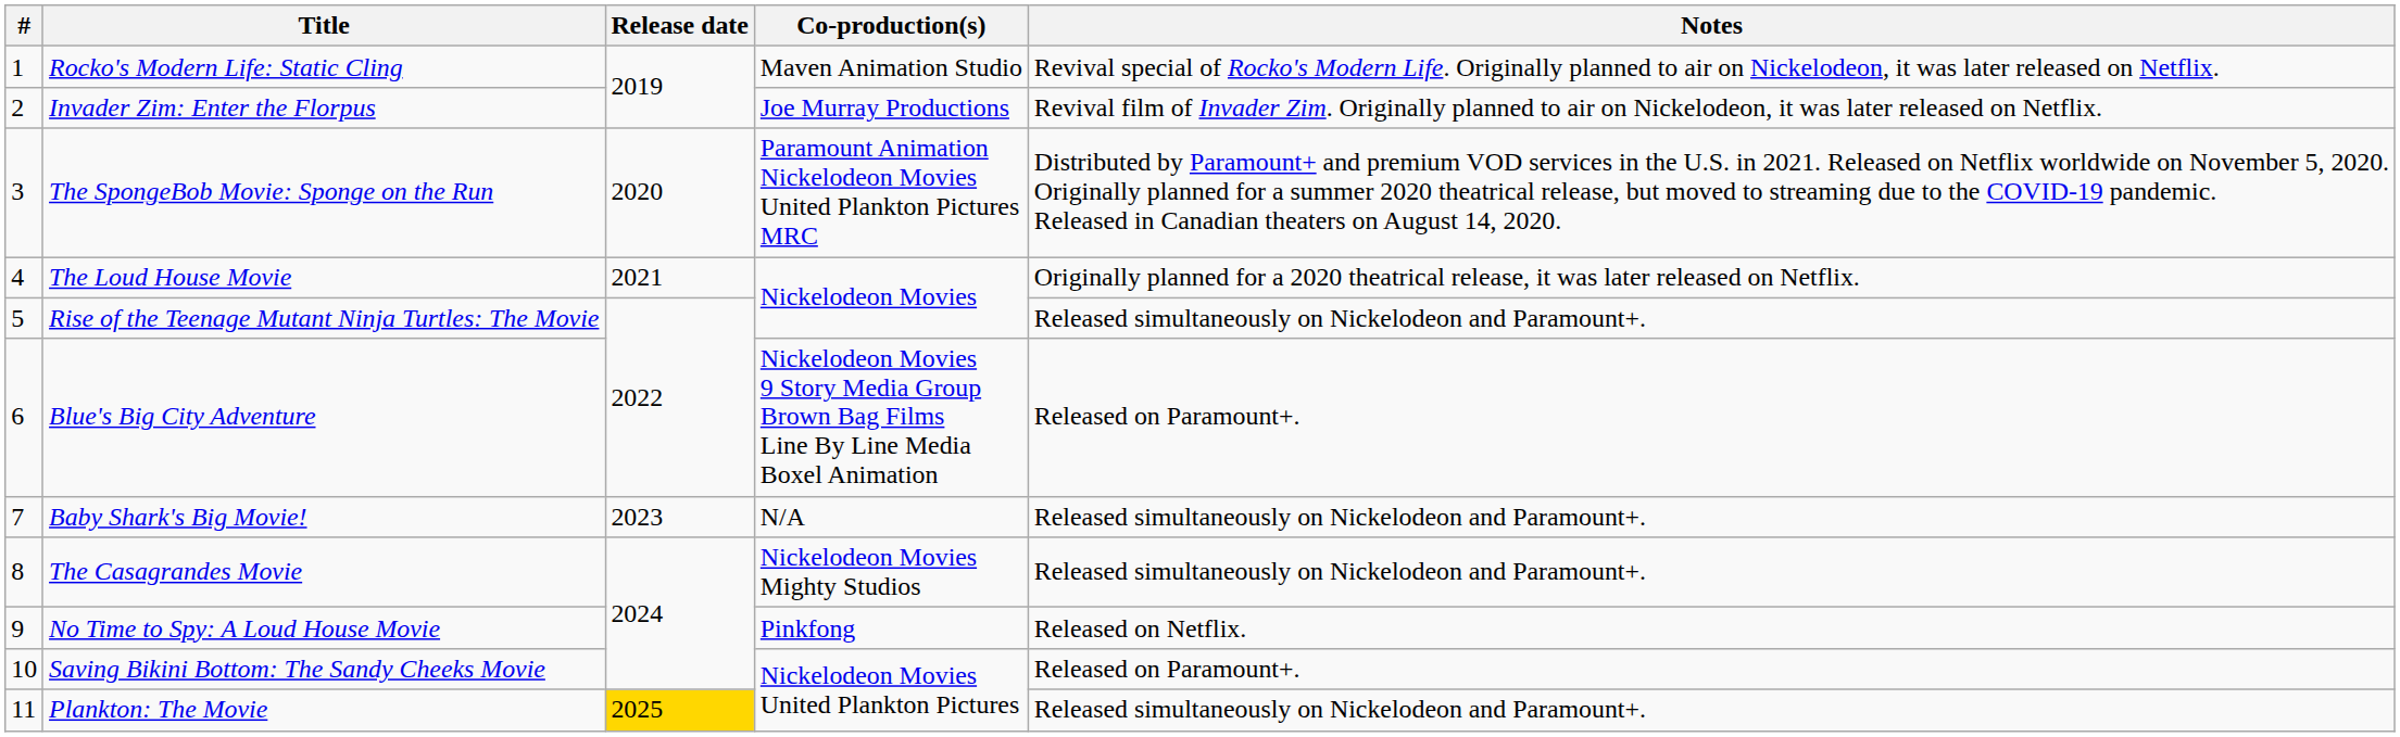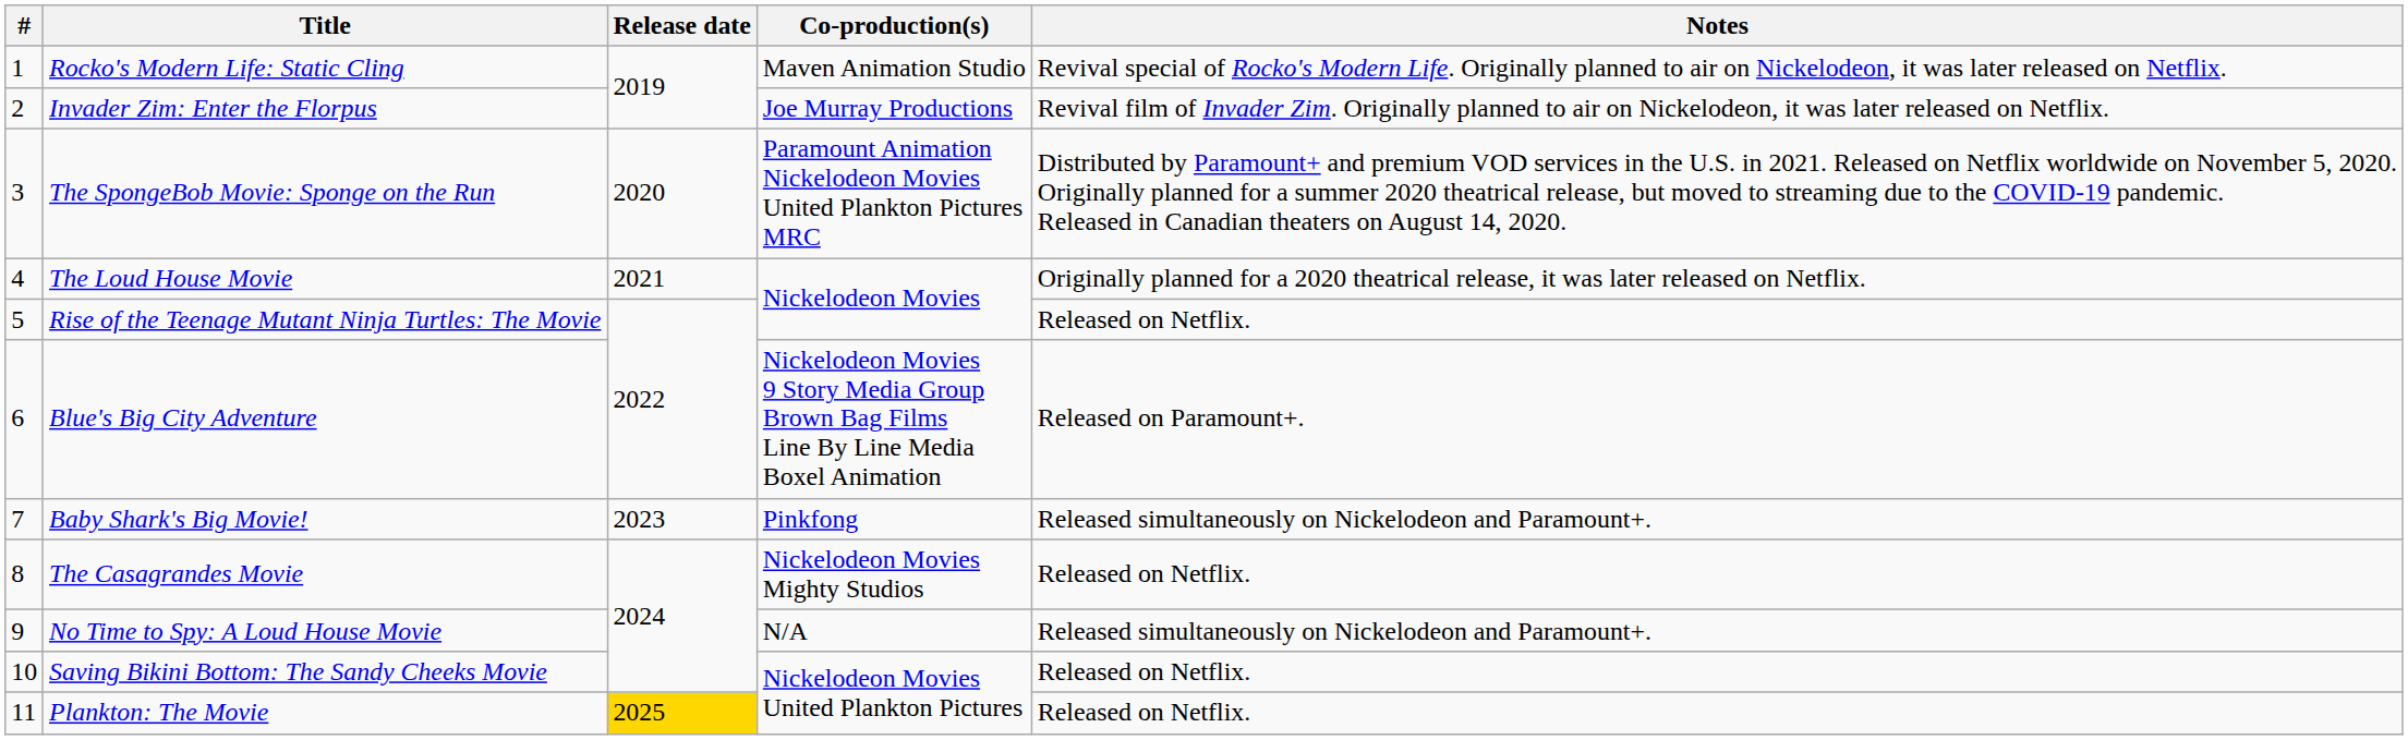 <table class="wikitable sortable">
 <tr>
 <th>#</th>
 <th>Title</th>
 <th>Release date</th>
 <th>Co-production(s)</th>
 <th>Notes</th>
 </tr>
 <tr>
 <td>1</td>
 <td><em><a href='#'>Rocko's Modern Life: Static Cling</a></em></td>
 <td rowspan="2">2019</td>
 <td>Maven Animation Studio</td>
 <td>Revival special of <em><a href='#'>Rocko's Modern Life</a></em>. Originally planned to air on <a href='#'>Nickelodeon</a>, it was later released on <a href='#'>Netflix</a>.</td>
 </tr>
 <tr>
 <td>2</td>
 <td><em><a href='#'>Invader Zim: Enter the Florpus</a></em></td>
 <td><a href='#'>Joe Murray Productions</a></td>
 <td>Revival film of <em><a href='#'>Invader Zim</a></em>. Originally planned to air on Nickelodeon, it was later released on Netflix.</td>
 </tr>
 <tr>
 <td>3</td>
 <td><em><a href='#'>The SpongeBob Movie: Sponge on the Run</a></em></td>
 <td>2020</td>
 <td><a href='#'>Paramount Animation</a><br><a href='#'>Nickelodeon Movies</a><br>United Plankton Pictures<br><a href='#'>MRC</a></td>
 <td>Distributed by <a href='#'>Paramount+</a> and premium VOD services in the U.S. in 2021. Released on Netflix worldwide on November 5, 2020.<br>Originally planned for a summer 2020 theatrical release, but moved to streaming due to the <a href='#'>COVID-19</a> pandemic.<br>Released in Canadian theaters on August 14, 2020.</td>
 </tr>
 <tr>
 <td>4</td>
 <td><em><a href='#'>The Loud House Movie</a></em></td>
 <td rowspan="1">2021</td>
 <td rowspan="2"><a href='#'>Nickelodeon Movies</a></td>
 <td>Originally planned for a 2020 theatrical release, it was later released on Netflix.</td>
 </tr>
 <tr>
 <td>5</td>
 <td><em><a href='#'>Rise of the Teenage Mutant Ninja Turtles: The Movie</a></em></td>
 <td rowspan="2">2022</td>
-<td>Released simultaneously on Nickelodeon and Paramount+.</td>
+<td>Released on Netflix.</td>
 </tr>
 <tr>
 <td>6</td>
 <td><em><a href='#'>Blue's Big City Adventure</a></em></td>
 <td><a href='#'>Nickelodeon Movies</a><br><a href='#'>9 Story Media Group</a><br><a href='#'>Brown Bag Films</a><br>Line By Line Media<br>Boxel Animation</td>
 <td>Released on Paramount+.</td>
 </tr>
 <tr>
 <td>7</td>
 <td><em><a href='#'>Baby Shark's Big Movie!</a></em></td>
 <td>2023</td>
-<td>N/A</td>
+<td><a href='#'>Pinkfong</a></td>
 <td>Released simultaneously on Nickelodeon and Paramount+.</td>
 </tr>
 <tr>
 <td>8</td>
 <td><em><a href='#'>The Casagrandes Movie</a></em></td>
 <td rowspan="3">2024</td>
 <td><a href='#'>Nickelodeon Movies</a><br>Mighty Studios</td>
-<td>Released simultaneously on Nickelodeon and Paramount+.</td>
+<td>Released on Netflix.</td>
 </tr>
 <tr>
 <td>9</td>
 <td><em><a href='#'>No Time to Spy: A Loud House Movie</a></em></td>
-<td><a href='#'>Pinkfong</a></td>
-<td>Released on Netflix.</td>
+<td>N/A</td>
+<td>Released simultaneously on Nickelodeon and Paramount+.</td>
 </tr>
 <tr>
 <td>10</td>
 <td><em><a href='#'>Saving Bikini Bottom: The Sandy Cheeks Movie</a></em></td>
 <td rowspan="2"><a href='#'>Nickelodeon Movies</a><br>United Plankton Pictures</td>
-<td>Released on Paramount+.</td>
+<td>Released on Netflix.</td>
 </tr>
 <tr>
 <td>11</td>
 <td><em><a href='#'>Plankton: The Movie</a></em></td>
 <td style="background: gold;">2025</td>
-<td>Released simultaneously on Nickelodeon and Paramount+.</td>
+<td>Released on Netflix.</td>
 </tr>
 </table>
